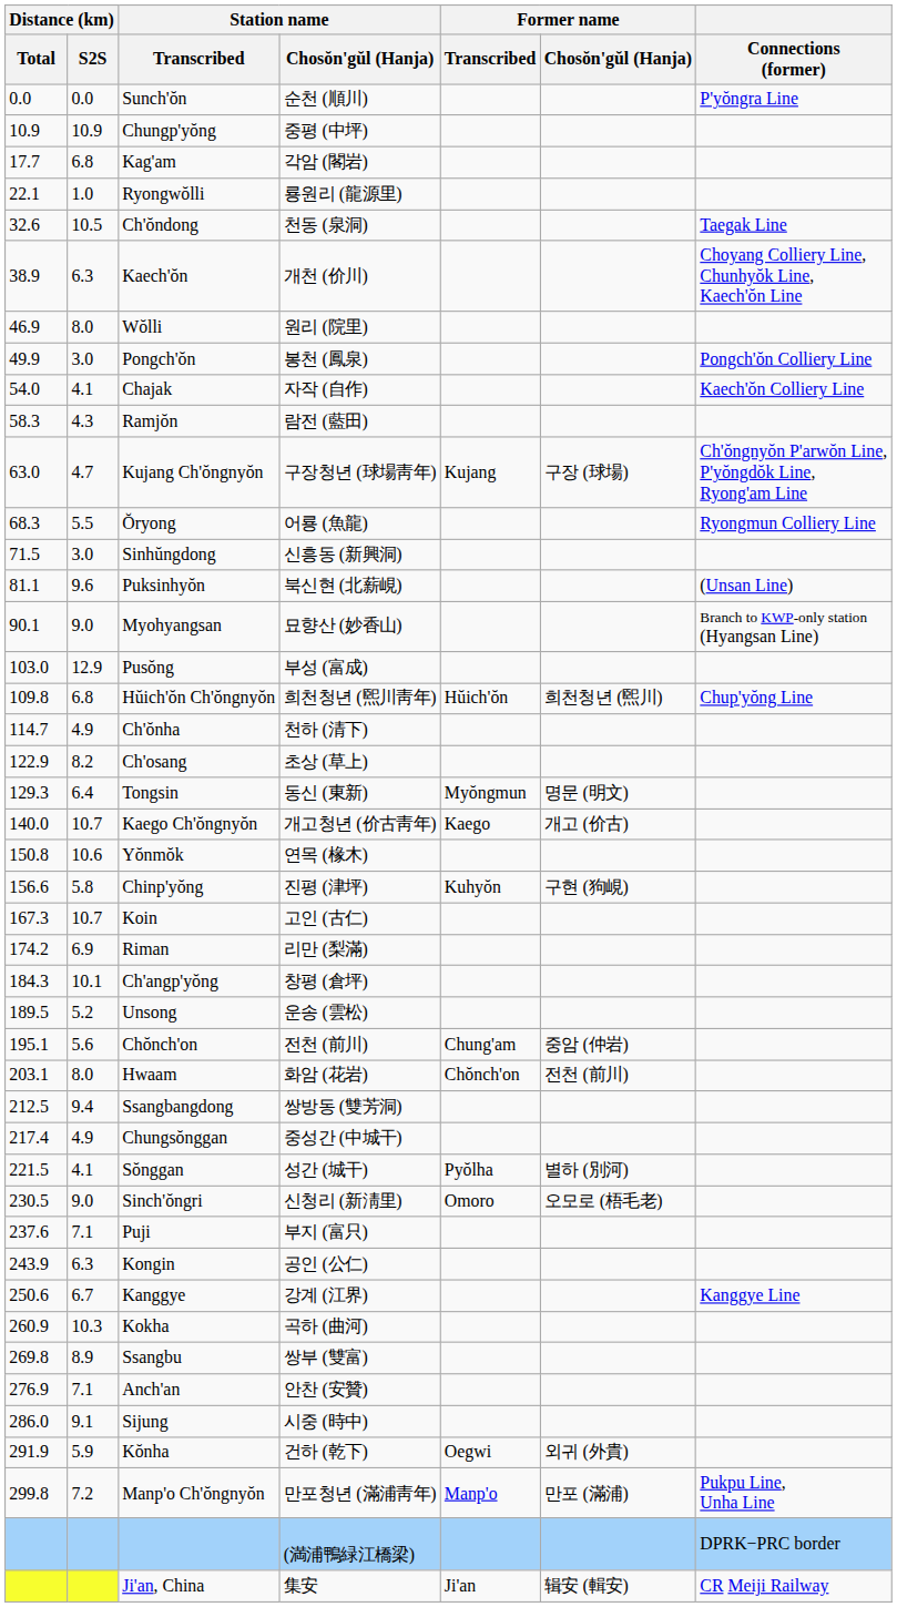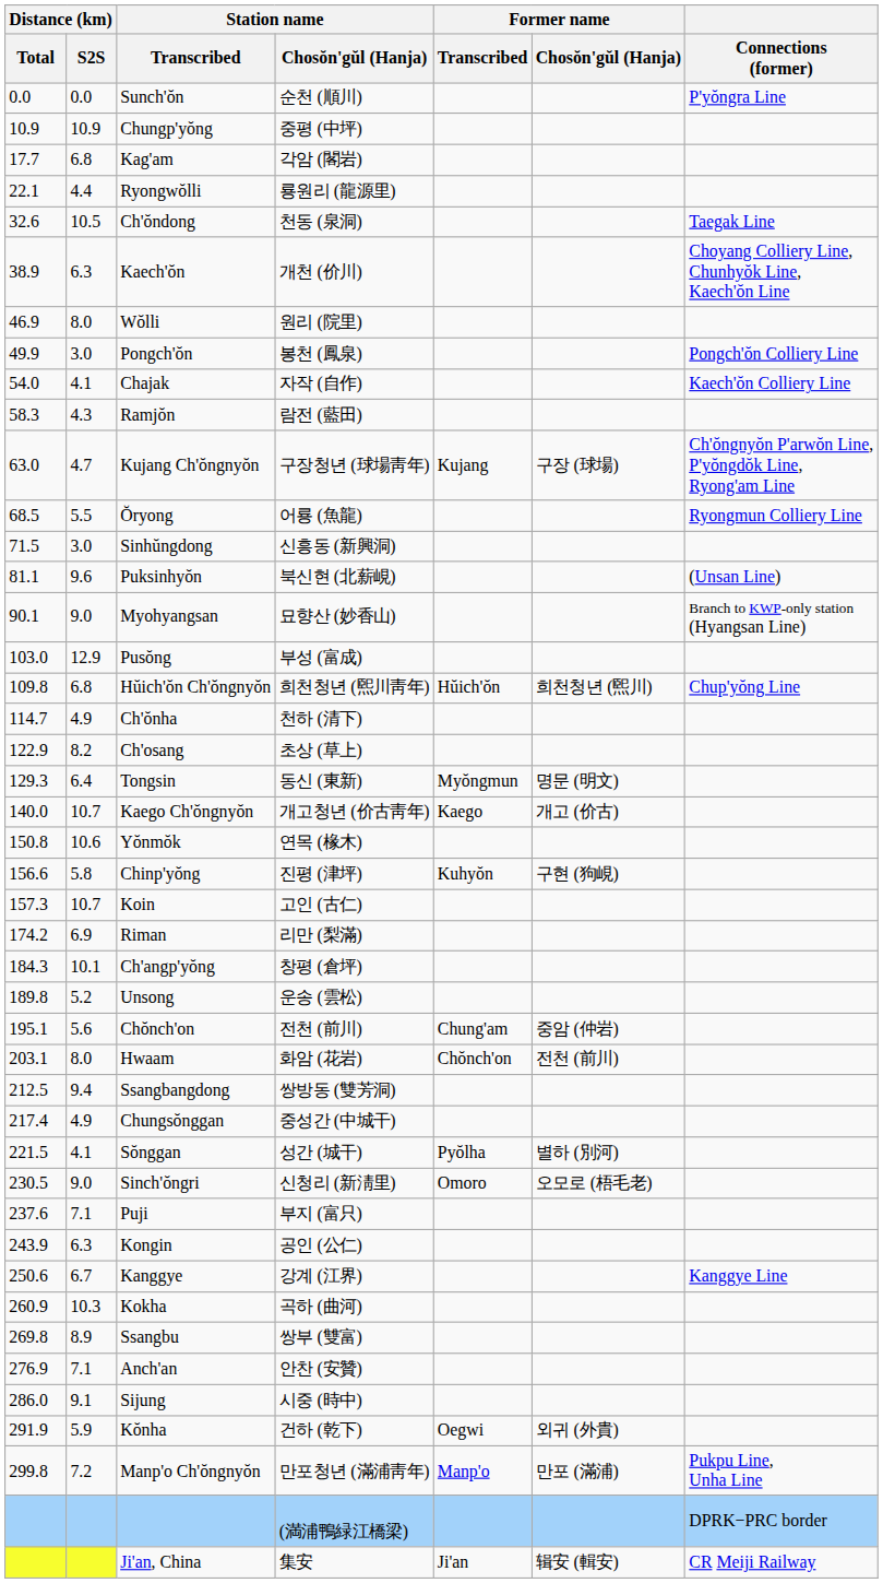 <table class="wikitable" style="font-size:90%;">
 <tr>
 <th colspan="2">Distance (km)</th>
 <th colspan="2">Station name</th>
 <th colspan="2">Former name</th>
 <th></th>
 </tr>
 <tr>
 <th>Total</th>
 <th>S2S</th>
 <th>Transcribed</th>
 <th>Chosŏn'gŭl (Hanja)</th>
 <th>Transcribed</th>
 <th>Chosŏn'gŭl (Hanja)</th>
 <th>Connections<br>(former)</th>
 </tr>
 <tr>
 <td>0.0</td>
 <td>0.0</td>
 <td>Sunch'ŏn</td>
 <td>순천 (順川)</td>
 <td></td>
 <td></td>
 <td><a href='#'>P'yŏngra Line</a></td>
 </tr>
 <tr>
 <td>10.9</td>
 <td>10.9</td>
 <td>Chungp'yŏng</td>
 <td>중평 (中坪)</td>
 <td></td>
 <td></td>
 <td></td>
 </tr>
 <tr>
 <td>17.7</td>
 <td>6.8</td>
 <td>Kag'am</td>
 <td>각암 (閣岩)</td>
 <td></td>
 <td></td>
 <td></td>
 </tr>
 <tr>
 <td>22.1</td>
-<td>1.0</td>
+<td>4.4</td>
 <td>Ryongwŏlli</td>
 <td>룡원리 (龍源里)</td>
 <td></td>
 <td></td>
 <td></td>
 </tr>
 <tr>
 <td>32.6</td>
 <td>10.5</td>
 <td>Ch'ŏndong</td>
 <td>천동 (泉洞)</td>
 <td></td>
 <td></td>
 <td><a href='#'>Taegak Line</a></td>
 </tr>
 <tr>
 <td>38.9</td>
 <td>6.3</td>
 <td>Kaech'ŏn</td>
 <td>개천 (价川)</td>
 <td></td>
 <td></td>
 <td><a href='#'>Choyang Colliery Line</a>,<br><a href='#'>Chunhyŏk Line</a>,<br><a href='#'>Kaech'ŏn Line</a></td>
 </tr>
 <tr>
 <td>46.9</td>
 <td>8.0</td>
 <td>Wŏlli</td>
 <td>원리 (院里)</td>
 <td></td>
 <td></td>
 <td></td>
 </tr>
 <tr>
 <td>49.9</td>
 <td>3.0</td>
 <td>Pongch'ŏn</td>
 <td>봉천 (鳳泉)</td>
 <td></td>
 <td></td>
 <td><a href='#'>Pongch'ŏn Colliery Line</a></td>
 </tr>
 <tr>
 <td>54.0</td>
 <td>4.1</td>
 <td>Chajak</td>
 <td>자작 (自作)</td>
 <td></td>
 <td></td>
 <td><a href='#'>Kaech'ŏn Colliery Line</a></td>
 </tr>
 <tr>
 <td>58.3</td>
 <td>4.3</td>
 <td>Ramjŏn</td>
 <td>람전 (藍田)</td>
 <td></td>
 <td></td>
 <td></td>
 </tr>
 <tr>
 <td>63.0</td>
 <td>4.7</td>
 <td>Kujang Ch'ŏngnyŏn</td>
 <td>구장청년 (球場靑年)</td>
 <td>Kujang</td>
 <td>구장 (球場)</td>
 <td><a href='#'>Ch'ŏngnyŏn P'arwŏn Line</a>,<br><a href='#'>P'yŏngdŏk Line</a>,<br><a href='#'>Ryong'am Line</a></td>
 </tr>
 <tr>
-<td>68.3</td>
+<td>68.5</td>
 <td>5.5</td>
 <td>Ŏryong</td>
 <td>어룡 (魚龍)</td>
 <td></td>
 <td></td>
 <td><a href='#'>Ryongmun Colliery Line</a></td>
 </tr>
 <tr>
 <td>71.5</td>
 <td>3.0</td>
 <td>Sinhŭngdong</td>
 <td>신흥동 (新興洞)</td>
 <td></td>
 <td></td>
 <td></td>
 </tr>
 <tr>
 <td>81.1</td>
 <td>9.6</td>
 <td>Puksinhyŏn</td>
 <td>북신현 (北薪峴)</td>
 <td></td>
 <td></td>
 <td>(<a href='#'>Unsan Line</a>)</td>
 </tr>
 <tr>
 <td>90.1</td>
 <td>9.0</td>
 <td>Myohyangsan</td>
 <td>묘향산 (妙香山)</td>
 <td></td>
 <td></td>
 <td><small>Branch to <a href='#'>KWP</a>-only station</small><br>(Hyangsan Line)</td>
 </tr>
 <tr>
 <td>103.0</td>
 <td>12.9</td>
 <td>Pusŏng</td>
 <td>부성 (富成)</td>
 <td></td>
 <td></td>
 <td></td>
 </tr>
 <tr>
 <td>109.8</td>
 <td>6.8</td>
 <td>Hŭich'ŏn Ch'ŏngnyŏn</td>
 <td>희천청년 (煕川靑年)</td>
 <td>Hŭich'ŏn</td>
 <td>희천청년 (煕川)</td>
 <td><a href='#'>Chup'yŏng Line</a></td>
 </tr>
 <tr>
 <td>114.7</td>
 <td>4.9</td>
 <td>Ch'ŏnha</td>
 <td>천하 (清下)</td>
 <td></td>
 <td></td>
 <td></td>
 </tr>
 <tr>
 <td>122.9</td>
 <td>8.2</td>
 <td>Ch'osang</td>
 <td>초상 (草上)</td>
 <td></td>
 <td></td>
 <td></td>
 </tr>
 <tr>
 <td>129.3</td>
 <td>6.4</td>
 <td>Tongsin</td>
 <td>동신 (東新)</td>
 <td>Myŏngmun</td>
 <td>명문 (明文)</td>
 <td></td>
 </tr>
 <tr>
 <td>140.0</td>
 <td>10.7</td>
 <td>Kaego Ch'ŏngnyŏn</td>
 <td>개고청년 (价古靑年)</td>
 <td>Kaego</td>
 <td>개고 (价古)</td>
 <td></td>
 </tr>
 <tr>
 <td>150.8</td>
 <td>10.6</td>
 <td>Yŏnmŏk</td>
 <td>연목 (椽木)</td>
 <td></td>
 <td></td>
 <td></td>
 </tr>
 <tr>
 <td>156.6</td>
 <td>5.8</td>
 <td>Chinp'yŏng</td>
 <td>진평 (津坪)</td>
 <td>Kuhyŏn</td>
 <td>구현 (狗峴)</td>
 <td></td>
 </tr>
 <tr>
-<td>167.3</td>
+<td>157.3</td>
 <td>10.7</td>
 <td>Koin</td>
 <td>고인 (古仁)</td>
 <td></td>
 <td></td>
 <td></td>
 </tr>
 <tr>
 <td>174.2</td>
 <td>6.9</td>
 <td>Riman</td>
 <td>리만 (梨滿)</td>
 <td></td>
 <td></td>
 <td></td>
 </tr>
 <tr>
 <td>184.3</td>
 <td>10.1</td>
 <td>Ch'angp'yŏng</td>
 <td>창평 (倉坪)</td>
 <td></td>
 <td></td>
 <td></td>
 </tr>
 <tr>
-<td>189.5</td>
+<td>189.8</td>
 <td>5.2</td>
 <td>Unsong</td>
 <td>운송 (雲松)</td>
 <td></td>
 <td></td>
 <td></td>
 </tr>
 <tr>
 <td>195.1</td>
 <td>5.6</td>
 <td>Chŏnch'on</td>
 <td>전천 (前川)</td>
 <td>Chung'am</td>
 <td>중암 (仲岩)</td>
 <td></td>
 </tr>
 <tr>
 <td>203.1</td>
 <td>8.0</td>
 <td>Hwaam</td>
 <td>화암 (花岩)</td>
 <td>Chŏnch'on</td>
 <td>전천 (前川)</td>
 <td></td>
 </tr>
 <tr>
 <td>212.5</td>
 <td>9.4</td>
 <td>Ssangbangdong</td>
 <td>쌍방동 (雙芳洞)</td>
 <td></td>
 <td></td>
 <td></td>
 </tr>
 <tr>
 <td>217.4</td>
 <td>4.9</td>
 <td>Chungsŏnggan</td>
 <td>중성간 (中城干)</td>
 <td></td>
 <td></td>
 <td></td>
 </tr>
 <tr>
 <td>221.5</td>
 <td>4.1</td>
 <td>Sŏnggan</td>
 <td>성간 (城干)</td>
 <td>Pyŏlha</td>
 <td>별하 (別河)</td>
 <td></td>
 </tr>
 <tr>
 <td>230.5</td>
 <td>9.0</td>
 <td>Sinch'ŏngri</td>
 <td>신청리 (新淸里)</td>
 <td>Omoro</td>
 <td>오모로 (梧毛老)</td>
 <td></td>
 </tr>
 <tr>
 <td>237.6</td>
 <td>7.1</td>
 <td>Puji</td>
 <td>부지 (富只)</td>
 <td></td>
 <td></td>
 <td></td>
 </tr>
 <tr>
 <td>243.9</td>
 <td>6.3</td>
 <td>Kongin</td>
 <td>공인 (公仁)</td>
 <td></td>
 <td></td>
 <td></td>
 </tr>
 <tr>
 <td>250.6</td>
 <td>6.7</td>
 <td>Kanggye</td>
 <td>강계 (江界)</td>
 <td></td>
 <td></td>
 <td><a href='#'>Kanggye Line</a></td>
 </tr>
 <tr>
 <td>260.9</td>
 <td>10.3</td>
 <td>Kokha</td>
 <td>곡하 (曲河)</td>
 <td></td>
 <td></td>
 <td></td>
 </tr>
 <tr>
 <td>269.8</td>
 <td>8.9</td>
 <td>Ssangbu</td>
 <td>쌍부 (雙富)</td>
 <td></td>
 <td></td>
 <td></td>
 </tr>
 <tr>
 <td>276.9</td>
 <td>7.1</td>
 <td>Anch'an</td>
 <td>안찬 (安贊)</td>
 <td></td>
 <td></td>
 <td></td>
 </tr>
 <tr>
 <td>286.0</td>
 <td>9.1</td>
 <td>Sijung</td>
 <td>시중 (時中)</td>
 <td></td>
 <td></td>
 <td></td>
 </tr>
 <tr>
 <td>291.9</td>
 <td>5.9</td>
 <td>Kŏnha</td>
 <td>건하 (乾下)</td>
 <td>Oegwi</td>
 <td>외귀 (外貴)</td>
 <td></td>
 </tr>
 <tr>
 <td>299.8</td>
 <td>7.2</td>
 <td>Manp'o Ch'ŏngnyŏn</td>
 <td>만포청년 (滿浦靑年)</td>
 <td><a href='#'>Manp'o</a></td>
 <td>만포 (滿浦)</td>
 <td><a href='#'>Pukpu Line</a>,<br><a href='#'>Unha Line</a></td>
 </tr>
 <tr>
 <td bgcolor=#A2D2FA></td>
 <td bgcolor=#A2D2FA></td>
 <td bgcolor=#A2D2FA></td>
 <td bgcolor=#A2D2FA><br>(満浦鴨緑江橋梁)</td>
 <td bgcolor=#A2D2FA></td>
 <td bgcolor=#A2D2FA></td>
 <td bgcolor=#A2D2FA>DPRK−PRC border</td>
 </tr>
 <tr>
 <td bgcolor=#F7FE2E></td>
 <td bgcolor=#F7FE2E></td>
 <td><a href='#'>Ji'an</a>, China</td>
 <td>集安</td>
 <td>Ji'an</td>
 <td>辑安 (輯安)</td>
 <td><a href='#'>CR</a> <a href='#'>Meiji Railway</a></td>
 </tr>
 </table>
